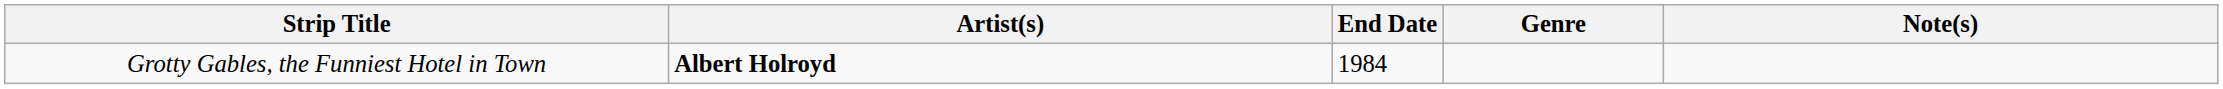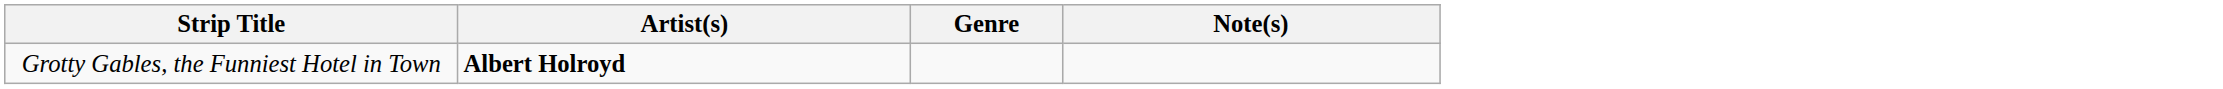 <table class="wikitable sortable">
 <tr>
 <th width=30%>Strip Title</th>
 <th width=30%>Artist(s)</th>
-<th width=5%>End Date</th>
 <th width=10%>Genre</th>
 <th width=25%>Note(s)</th>
 </tr>
 <tr>
 <td align=center><em>Grotty Gables, the Funniest Hotel in Town</em></td>
 <td><strong>Albert Holroyd</strong></td>
-<td>1984</td>
 <td></td>
 <td></td>
 </tr>
 </table>
